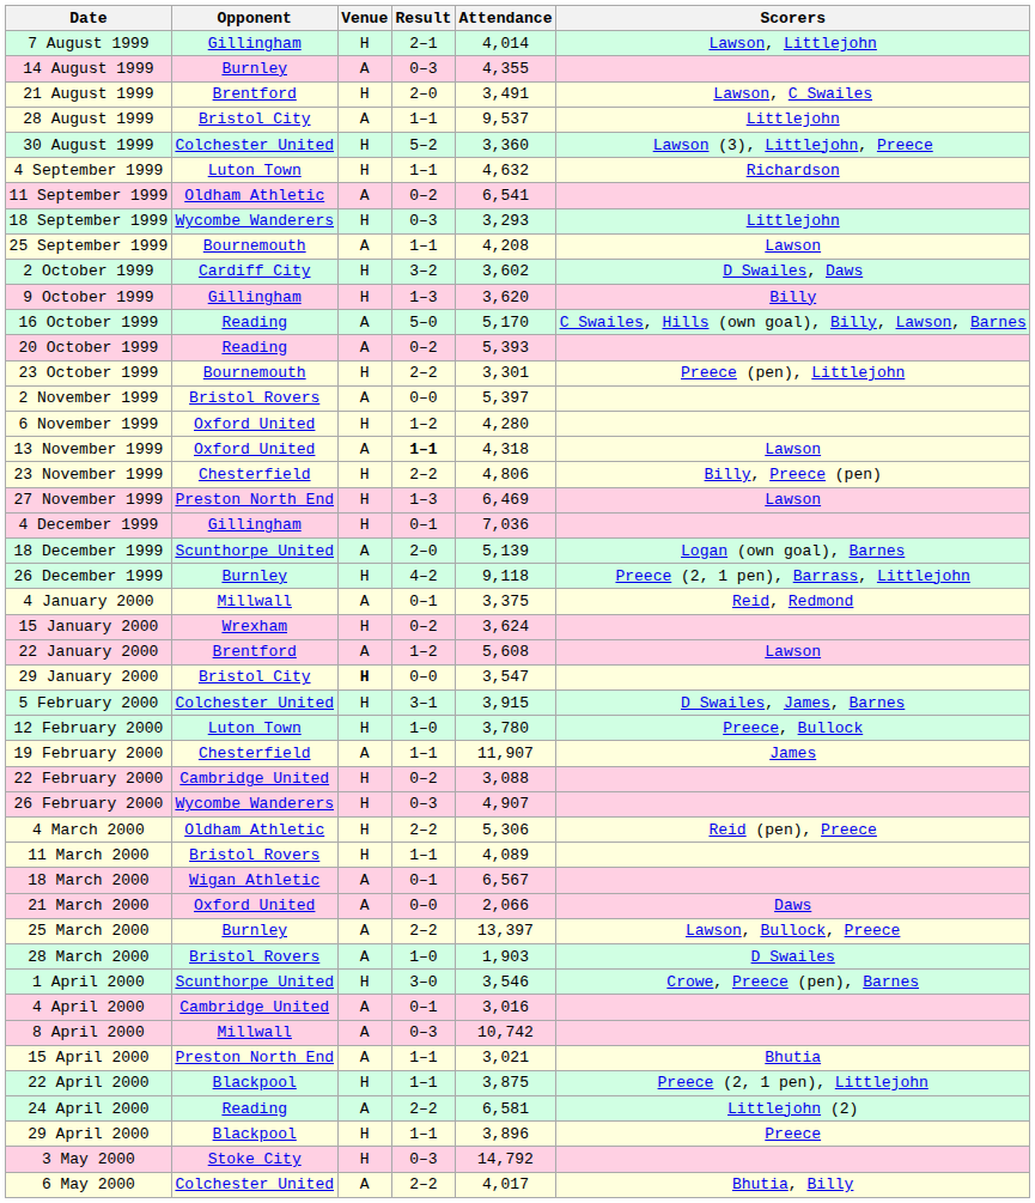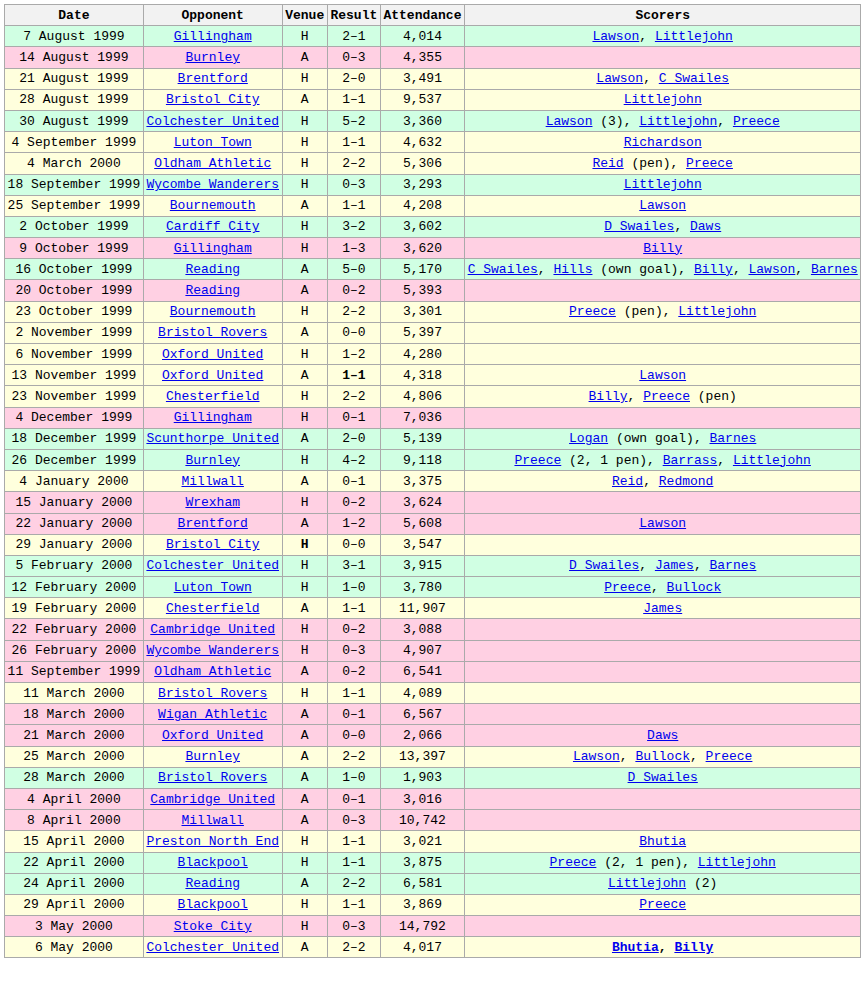 <table class="wikitable sortable" style="font-size:100%; text-align:center">
 <tr>
 <th>Date</th>
 <th>Opponent</th>
 <th>Venue</th>
 <th>Result</th>
 <th>Attendance</th>
 <th>Scorers</th>
 </tr>
 <tr style="background-color: #d0ffe3;">
 <td>7 August 1999</td>
 <td><a href='#'>Gillingham</a></td>
 <td>H</td>
 <td>2–1</td>
 <td>4,014</td>
 <td><a href='#'>Lawson</a>, <a href='#'>Littlejohn</a></td>
 </tr>
 <tr style="background-color: #ffd0e3;">
 <td>14 August 1999</td>
 <td><a href='#'>Burnley</a></td>
 <td>A</td>
 <td>0–3</td>
 <td>4,355</td>
 <td></td>
 </tr>
 <tr style="background-color: #ffffdd;">
 <td>21 August 1999</td>
 <td><a href='#'>Brentford</a></td>
 <td>H</td>
 <td>2–0</td>
 <td>3,491</td>
 <td><a href='#'>Lawson</a>, <a href='#'>C Swailes</a></td>
 </tr>
 <tr style="background-color: #ffffdd;">
 <td>28 August 1999</td>
 <td><a href='#'>Bristol City</a></td>
 <td>A</td>
 <td>1–1</td>
 <td>9,537</td>
 <td><a href='#'>Littlejohn</a></td>
 </tr>
 <tr style="background-color: #d0ffe3;">
 <td>30 August 1999</td>
 <td><a href='#'>Colchester United</a></td>
 <td>H</td>
 <td>5–2</td>
 <td>3,360</td>
 <td><a href='#'>Lawson</a> (3), <a href='#'>Littlejohn</a>, <a href='#'>Preece</a></td>
 </tr>
 <tr style="background-color: #ffffdd;">
 <td>4 September 1999</td>
 <td><a href='#'>Luton Town</a></td>
 <td>H</td>
 <td>1–1</td>
 <td>4,632</td>
 <td><a href='#'>Richardson</a></td>
 </tr>
-<tr style="background-color: #ffd0e3;">
-<td>11 September 1999</td>
+<tr style="background-color: #ffffdd;">
+<td>4 March 2000</td>
 <td><a href='#'>Oldham Athletic</a></td>
-<td>A</td>
-<td>0–2</td>
-<td>6,541</td>
-<td></td>
+<td>H</td>
+<td>2–2</td>
+<td>5,306</td>
+<td><a href='#'>Reid</a> (pen), <a href='#'>Preece</a></td>
 </tr>
 <tr style="background-color: #d0ffe3;">
 <td>18 September 1999</td>
 <td><a href='#'>Wycombe Wanderers</a></td>
 <td>H</td>
 <td>0–3</td>
 <td>3,293</td>
 <td><a href='#'>Littlejohn</a></td>
 </tr>
 <tr style="background-color: #ffffdd;">
 <td>25 September 1999</td>
 <td><a href='#'>Bournemouth</a></td>
 <td>A</td>
 <td>1–1</td>
 <td>4,208</td>
 <td><a href='#'>Lawson</a></td>
 </tr>
 <tr style="background-color: #d0ffe3;">
 <td>2 October 1999</td>
 <td><a href='#'>Cardiff City</a></td>
 <td>H</td>
 <td>3–2</td>
 <td>3,602</td>
 <td><a href='#'>D Swailes</a>, <a href='#'>Daws</a></td>
 </tr>
 <tr style="background-color: #ffd0e3;">
 <td>9 October 1999</td>
 <td><a href='#'>Gillingham</a></td>
 <td>H</td>
 <td>1–3</td>
 <td>3,620</td>
 <td><a href='#'>Billy</a></td>
 </tr>
 <tr style="background-color: #d0ffe3;">
 <td>16 October 1999</td>
 <td><a href='#'>Reading</a></td>
 <td>A</td>
 <td>5–0</td>
 <td>5,170</td>
 <td><a href='#'>C Swailes</a>, <a href='#'>Hills</a> (own goal), <a href='#'>Billy</a>, <a href='#'>Lawson</a>, <a href='#'>Barnes</a></td>
 </tr>
 <tr style="background-color: #ffd0e3;">
 <td>20 October 1999</td>
 <td><a href='#'>Reading</a></td>
 <td>A</td>
 <td>0–2</td>
 <td>5,393</td>
 <td></td>
 </tr>
 <tr style="background-color: #ffffdd;">
 <td>23 October 1999</td>
 <td><a href='#'>Bournemouth</a></td>
 <td>H</td>
 <td>2–2</td>
 <td>3,301</td>
 <td><a href='#'>Preece</a> (pen), <a href='#'>Littlejohn</a></td>
 </tr>
 <tr style="background-color: #ffffdd;">
 <td>2 November 1999</td>
 <td><a href='#'>Bristol Rovers</a></td>
 <td>A</td>
 <td>0–0</td>
 <td>5,397</td>
 <td></td>
 </tr>
 <tr style="background-color: #ffffdd;">
 <td>6 November 1999</td>
 <td><a href='#'>Oxford United</a></td>
 <td>H</td>
 <td>1–2</td>
 <td>4,280</td>
 <td></td>
 </tr>
 <tr style="background-color: #ffffdd;">
 <td>13 November 1999</td>
 <td><a href='#'>Oxford United</a></td>
 <td>A</td>
 <td><strong>1–1</strong></td>
 <td>4,318</td>
 <td><a href='#'>Lawson</a></td>
 </tr>
 <tr style="background-color: #ffffdd;">
 <td>23 November 1999</td>
 <td><a href='#'>Chesterfield</a></td>
 <td>H</td>
 <td>2–2</td>
 <td>4,806</td>
 <td><a href='#'>Billy</a>, <a href='#'>Preece</a> (pen)</td>
-</tr>
-<tr style="background-color: #ffd0e3;">
-<td>27 November 1999</td>
-<td><a href='#'>Preston North End</a></td>
-<td>H</td>
-<td>1–3</td>
-<td>6,469</td>
-<td><a href='#'>Lawson</a></td>
 </tr>
 <tr style="background-color: #ffd0e3;">
 <td>4 December 1999</td>
 <td><a href='#'>Gillingham</a></td>
 <td>H</td>
 <td>0–1</td>
 <td>7,036</td>
 <td></td>
 </tr>
 <tr style="background-color: #d0ffe3;">
 <td>18 December 1999</td>
 <td><a href='#'>Scunthorpe United</a></td>
 <td>A</td>
 <td>2–0</td>
 <td>5,139</td>
 <td><a href='#'>Logan</a> (own goal), <a href='#'>Barnes</a></td>
 </tr>
 <tr style="background-color: #d0ffe3;">
 <td>26 December 1999</td>
 <td><a href='#'>Burnley</a></td>
 <td>H</td>
 <td>4–2</td>
 <td>9,118</td>
 <td><a href='#'>Preece</a> (2, 1 pen), <a href='#'>Barrass</a>, <a href='#'>Littlejohn</a></td>
 </tr>
 <tr style="background-color: #ffffdd;">
 <td>4 January 2000</td>
 <td><a href='#'>Millwall</a></td>
 <td>A</td>
 <td>0–1</td>
 <td>3,375</td>
 <td><a href='#'>Reid</a>, <a href='#'>Redmond</a></td>
 </tr>
 <tr style="background-color: #ffd0e3;">
 <td>15 January 2000</td>
 <td><a href='#'>Wrexham</a></td>
 <td>H</td>
 <td>0–2</td>
 <td>3,624</td>
 <td></td>
 </tr>
 <tr style="background-color: #ffd0e3;">
 <td>22 January 2000</td>
 <td><a href='#'>Brentford</a></td>
 <td>A</td>
 <td>1–2</td>
 <td>5,608</td>
 <td><a href='#'>Lawson</a></td>
 </tr>
 <tr style="background-color: #ffffdd;">
 <td>29 January 2000</td>
 <td><a href='#'>Bristol City</a></td>
 <td><strong>H</strong></td>
 <td>0–0</td>
 <td>3,547</td>
 <td></td>
 </tr>
 <tr style="background-color: #d0ffe3;">
 <td>5 February 2000</td>
 <td><a href='#'>Colchester United</a></td>
 <td>H</td>
 <td>3–1</td>
 <td>3,915</td>
 <td><a href='#'>D Swailes</a>, <a href='#'>James</a>, <a href='#'>Barnes</a></td>
 </tr>
 <tr style="background-color: #d0ffe3;">
 <td>12 February 2000</td>
 <td><a href='#'>Luton Town</a></td>
 <td>H</td>
 <td>1–0</td>
 <td>3,780</td>
 <td><a href='#'>Preece</a>, <a href='#'>Bullock</a></td>
 </tr>
 <tr style="background-color: #ffffdd;">
 <td>19 February 2000</td>
 <td><a href='#'>Chesterfield</a></td>
 <td>A</td>
 <td>1–1</td>
 <td>11,907</td>
 <td><a href='#'>James</a></td>
 </tr>
 <tr style="background-color: #ffd0e3;">
 <td>22 February 2000</td>
 <td><a href='#'>Cambridge United</a></td>
 <td>H</td>
 <td>0–2</td>
 <td>3,088</td>
 <td></td>
 </tr>
 <tr style="background-color: #ffd0e3;">
 <td>26 February 2000</td>
 <td><a href='#'>Wycombe Wanderers</a></td>
 <td>H</td>
 <td>0–3</td>
 <td>4,907</td>
 <td></td>
 </tr>
-<tr style="background-color: #ffffdd;">
-<td>4 March 2000</td>
+<tr style="background-color: #ffd0e3;">
+<td>11 September 1999</td>
 <td><a href='#'>Oldham Athletic</a></td>
-<td>H</td>
-<td>2–2</td>
-<td>5,306</td>
-<td><a href='#'>Reid</a> (pen), <a href='#'>Preece</a></td>
+<td>A</td>
+<td>0–2</td>
+<td>6,541</td>
+<td></td>
 </tr>
 <tr style="background-color: #ffffdd;">
 <td>11 March 2000</td>
 <td><a href='#'>Bristol Rovers</a></td>
 <td>H</td>
 <td>1–1</td>
 <td>4,089</td>
 <td></td>
 </tr>
 <tr style="background-color: #ffd0e3;">
 <td>18 March 2000</td>
 <td><a href='#'>Wigan Athletic</a></td>
 <td>A</td>
 <td>0–1</td>
 <td>6,567</td>
 <td></td>
 </tr>
 <tr style="background-color: #ffd0e3;">
 <td>21 March 2000</td>
 <td><a href='#'>Oxford United</a></td>
 <td>A</td>
 <td>0–0</td>
 <td>2,066</td>
 <td><a href='#'>Daws</a></td>
 </tr>
 <tr style="background-color: #ffffdd;">
 <td>25 March 2000</td>
 <td><a href='#'>Burnley</a></td>
 <td>A</td>
 <td>2–2</td>
 <td>13,397</td>
 <td><a href='#'>Lawson</a>, <a href='#'>Bullock</a>, <a href='#'>Preece</a></td>
 </tr>
 <tr style="background-color: #d0ffe3;">
 <td>28 March 2000</td>
 <td><a href='#'>Bristol Rovers</a></td>
 <td>A</td>
 <td>1–0</td>
 <td>1,903</td>
 <td><a href='#'>D Swailes</a></td>
 </tr>
-<tr style="background-color: #d0ffe3;">
-<td>1 April 2000</td>
-<td><a href='#'>Scunthorpe United</a></td>
-<td>H</td>
-<td>3–0</td>
-<td>3,546</td>
-<td><a href='#'>Crowe</a>, <a href='#'>Preece</a> (pen), <a href='#'>Barnes</a></td>
-</tr>
 <tr style="background-color: #ffd0e3;">
 <td>4 April 2000</td>
 <td><a href='#'>Cambridge United</a></td>
 <td>A</td>
 <td>0–1</td>
 <td>3,016</td>
 <td></td>
 </tr>
 <tr style="background-color: #ffd0e3;">
 <td>8 April 2000</td>
 <td><a href='#'>Millwall</a></td>
 <td>A</td>
 <td>0–3</td>
 <td>10,742</td>
 <td></td>
 </tr>
 <tr style="background-color: #ffffdd;">
 <td>15 April 2000</td>
 <td><a href='#'>Preston North End</a></td>
-<td>A</td>
+<td>H</td>
 <td>1–1</td>
 <td>3,021</td>
 <td><a href='#'>Bhutia</a></td>
 </tr>
 <tr style="background-color: #d0ffe3;">
 <td>22 April 2000</td>
 <td><a href='#'>Blackpool</a></td>
 <td>H</td>
 <td>1–1</td>
 <td>3,875</td>
 <td><a href='#'>Preece</a> (2, 1 pen), <a href='#'>Littlejohn</a></td>
 </tr>
 <tr style="background-color: #d0ffe3;">
 <td>24 April 2000</td>
 <td><a href='#'>Reading</a></td>
 <td>A</td>
 <td>2–2</td>
 <td>6,581</td>
 <td><a href='#'>Littlejohn</a> (2)</td>
 </tr>
 <tr style="background-color: #ffffdd;">
 <td>29 April 2000</td>
 <td><a href='#'>Blackpool</a></td>
 <td>H</td>
 <td>1–1</td>
-<td>3,896</td>
+<td>3,869</td>
 <td><a href='#'>Preece</a></td>
 </tr>
 <tr style="background-color: #ffd0e3;">
 <td>3 May 2000</td>
 <td><a href='#'>Stoke City</a></td>
 <td>H</td>
 <td>0–3</td>
 <td>14,792</td>
 <td></td>
 </tr>
 <tr style="background-color: #ffffdd;">
 <td>6 May 2000</td>
 <td><a href='#'>Colchester United</a></td>
 <td>A</td>
 <td>2–2</td>
 <td>4,017</td>
-<td><a href='#'>Bhutia</a>, <a href='#'>Billy</a></td>
+<td><strong><a href='#'>Bhutia</a>, <a href='#'>Billy</a></strong></td>
 </tr>
 </table>
